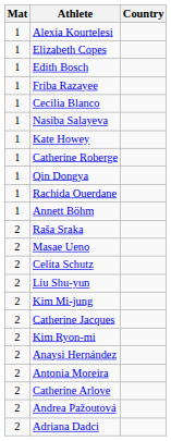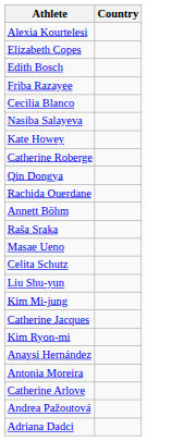 <table class="wikitable sortable" style="text-align:center">
 <tr>
-<th>Mat</th>
 <th>Athlete</th>
 <th>Country</th>
 </tr>
 <tr>
-<td>1</td>
 <td align="left"><a href='#'>Alexia Kourtelesi</a></td>
 <td></td>
 </tr>
 <tr>
-<td>1</td>
 <td align="left"><a href='#'>Elizabeth Copes</a></td>
 <td></td>
 </tr>
 <tr>
-<td>1</td>
 <td align="left"><a href='#'>Edith Bosch</a></td>
 <td></td>
 </tr>
 <tr>
-<td>1</td>
 <td align="left"><a href='#'>Friba Razayee</a></td>
 <td></td>
 </tr>
 <tr>
-<td>1</td>
 <td align="left"><a href='#'>Cecilia Blanco</a></td>
 <td></td>
 </tr>
 <tr>
-<td>1</td>
 <td align="left"><a href='#'>Nasiba Salayeva</a></td>
 <td></td>
 </tr>
 <tr>
-<td>1</td>
 <td align="left"><a href='#'>Kate Howey</a></td>
 <td></td>
 </tr>
 <tr>
-<td>1</td>
 <td align="left"><a href='#'>Catherine Roberge</a></td>
 <td></td>
 </tr>
 <tr>
-<td>1</td>
 <td align="left"><a href='#'>Qin Dongya</a></td>
 <td></td>
 </tr>
 <tr>
-<td>1</td>
 <td align="left"><a href='#'>Rachida Ouerdane</a></td>
 <td></td>
 </tr>
 <tr>
-<td>1</td>
 <td align="left"><a href='#'>Annett Böhm</a></td>
 <td></td>
 </tr>
 <tr>
-<td>2</td>
 <td align="left"><a href='#'>Raša Sraka</a></td>
 <td></td>
 </tr>
 <tr>
-<td>2</td>
 <td align="left"><a href='#'>Masae Ueno</a></td>
 <td></td>
 </tr>
 <tr>
-<td>2</td>
 <td align="left"><a href='#'>Celita Schutz</a></td>
 <td></td>
 </tr>
 <tr>
-<td>2</td>
 <td align="left"><a href='#'>Liu Shu-yun</a></td>
 <td></td>
 </tr>
 <tr>
-<td>2</td>
 <td align="left"><a href='#'>Kim Mi-jung</a></td>
 <td></td>
 </tr>
 <tr>
-<td>2</td>
 <td align="left"><a href='#'>Catherine Jacques</a></td>
 <td></td>
 </tr>
 <tr>
-<td>2</td>
 <td align="left"><a href='#'>Kim Ryon-mi</a></td>
 <td></td>
 </tr>
 <tr>
-<td>2</td>
 <td align="left"><a href='#'>Anaysi Hernández</a></td>
 <td></td>
 </tr>
 <tr>
-<td>2</td>
 <td align="left"><a href='#'>Antonia Moreira</a></td>
 <td></td>
 </tr>
 <tr>
-<td>2</td>
 <td align="left"><a href='#'>Catherine Arlove</a></td>
 <td></td>
 </tr>
 <tr>
-<td>2</td>
 <td align="left"><a href='#'>Andrea Pažoutová</a></td>
 <td></td>
 </tr>
 <tr>
-<td>2</td>
 <td align="left"><a href='#'>Adriana Dadci</a></td>
 <td></td>
 </tr>
 </table>
